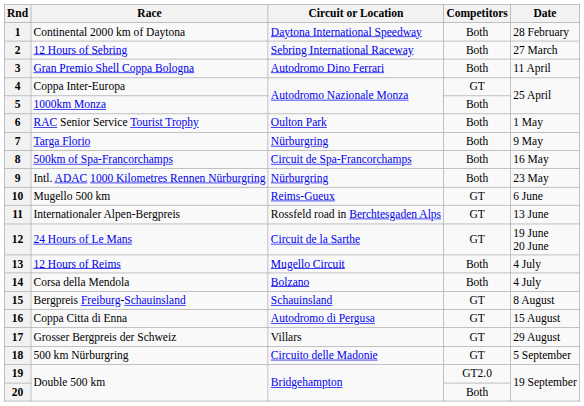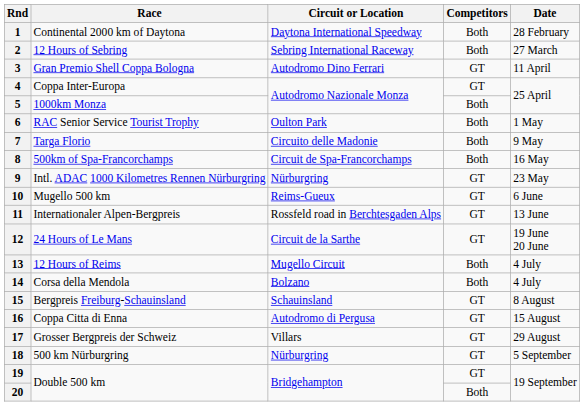 <table class="wikitable">
 <tr>
 <th>Rnd</th>
 <th>Race</th>
 <th>Circuit or Location</th>
 <th>Competitors</th>
 <th>Date</th>
 </tr>
 <tr>
 <th>1</th>
 <td> Continental 2000 km of Daytona</td>
 <td><a href='#'>Daytona International Speedway</a></td>
 <td style="text-align:center;">Both</td>
 <td>28 February</td>
 </tr>
 <tr>
 <th>2</th>
 <td> <a href='#'>12 Hours of Sebring</a></td>
 <td><a href='#'>Sebring International Raceway</a></td>
 <td style="text-align:center;">Both</td>
 <td>27 March</td>
 </tr>
 <tr>
 <th>3</th>
 <td> <a href='#'>Gran Premio Shell Coppa Bologna</a></td>
 <td><a href='#'>Autodromo Dino Ferrari</a></td>
-<td style="text-align:center;">Both</td>
+<td style="text-align:center;">GT</td>
 <td>11 April</td>
 </tr>
 <tr>
 <th>4</th>
 <td> Coppa Inter-Europa</td>
 <td rowspan=2><a href='#'>Autodromo Nazionale Monza</a></td>
 <td style="text-align:center;">GT</td>
 <td rowspan=2>25 April</td>
 </tr>
 <tr>
 <th>5</th>
 <td> <a href='#'>1000km Monza</a></td>
 <td style="text-align:center;">Both</td>
 </tr>
 <tr>
 <th>6</th>
 <td> <a href='#'>RAC</a> Senior Service <a href='#'>Tourist Trophy</a></td>
 <td><a href='#'>Oulton Park</a></td>
 <td style="text-align:center;">Both</td>
 <td>1 May</td>
 </tr>
 <tr>
 <th>7</th>
 <td> <a href='#'>Targa Florio</a></td>
-<td><a href='#'>Nürburgring</a></td>
+<td><a href='#'>Circuito delle Madonie</a></td>
 <td style="text-align:center;">Both</td>
 <td>9 May</td>
 </tr>
 <tr>
 <th>8</th>
 <td> <a href='#'>500km of Spa-Francorchamps</a></td>
 <td><a href='#'>Circuit de Spa-Francorchamps</a></td>
 <td style="text-align:center;">Both</td>
 <td>16 May</td>
 </tr>
 <tr>
 <th>9</th>
 <td> Intl. <a href='#'>ADAC</a> <a href='#'>1000 Kilometres Rennen Nürburgring</a></td>
 <td><a href='#'>Nürburgring</a></td>
-<td style="text-align:center;">Both</td>
+<td style="text-align:center;">GT</td>
 <td>23 May</td>
 </tr>
 <tr>
 <th>10</th>
 <td> Mugello 500 km</td>
 <td><a href='#'>Reims-Gueux</a></td>
 <td style="text-align:center;">GT</td>
 <td>6 June</td>
 </tr>
 <tr>
 <th>11</th>
 <td> Internationaler Alpen-Bergpreis</td>
 <td>Rossfeld road in <a href='#'>Berchtesgaden Alps</a></td>
 <td style="text-align:center;">GT</td>
 <td>13 June</td>
 </tr>
 <tr>
 <th>12</th>
 <td> <a href='#'>24 Hours of Le Mans</a></td>
 <td><a href='#'>Circuit de la Sarthe</a></td>
 <td style="text-align:center;">GT</td>
 <td>19 June<br>20 June</td>
 </tr>
 <tr>
 <th>13</th>
 <td> <a href='#'>12 Hours of Reims</a></td>
 <td><a href='#'>Mugello Circuit</a></td>
 <td style="text-align:center;">Both</td>
 <td>4 July</td>
 </tr>
 <tr>
 <th>14</th>
 <td> Corsa della Mendola</td>
 <td><a href='#'>Bolzano</a></td>
 <td style="text-align:center;">Both</td>
 <td>4 July</td>
 </tr>
 <tr>
 <th>15</th>
 <td> Bergpreis <a href='#'>Freiburg</a>-<a href='#'>Schauinsland</a></td>
 <td><a href='#'>Schauinsland</a></td>
 <td style="text-align:center;">GT</td>
 <td>8 August</td>
 </tr>
 <tr>
 <th>16</th>
 <td> Coppa Citta di Enna</td>
 <td><a href='#'>Autodromo di Pergusa</a></td>
 <td style="text-align:center;">GT</td>
 <td>15 August</td>
 </tr>
 <tr>
 <th>17</th>
 <td> Grosser Bergpreis der Schweiz</td>
 <td>Villars</td>
 <td style="text-align:center;">GT</td>
 <td>29 August</td>
 </tr>
 <tr>
 <th>18</th>
 <td> 500 km Nürburgring</td>
-<td><a href='#'>Circuito delle Madonie</a></td>
+<td><a href='#'>Nürburgring</a></td>
 <td style="text-align:center;">GT</td>
 <td>5 September</td>
 </tr>
 <tr>
 <th>19</th>
 <td rowspan=2> Double 500 km</td>
 <td rowspan=2><a href='#'>Bridgehampton</a></td>
-<td style="text-align:center;">GT2.0</td>
+<td style="text-align:center;">GT</td>
 <td rowspan=2>19 September</td>
 </tr>
 <tr>
 <th>20</th>
 <td style="text-align:center;">Both</td>
 </tr>
 </table>
